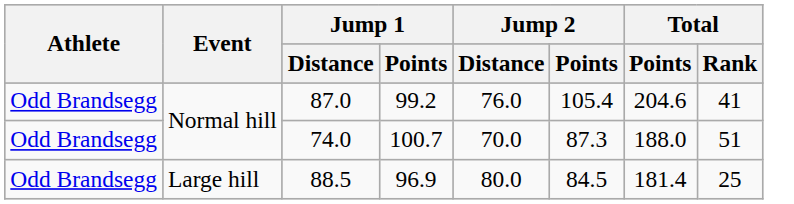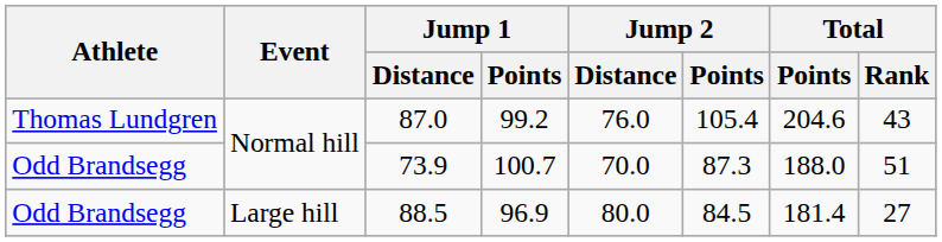 <table class="wikitable" style="font-size:90%">
 <tr>
 <th rowspan="2">Athlete</th>
 <th rowspan="2">Event</th>
 <th colspan="2">Jump 1</th>
 <th colspan="2">Jump 2</th>
 <th colspan="2">Total</th>
 </tr>
 <tr>
 <th>Distance</th>
 <th>Points</th>
 <th>Distance</th>
 <th>Points</th>
 <th>Points</th>
 <th>Rank</th>
 </tr>
 <tr>
-<td><a href='#'>Odd Brandsegg</a></td>
+<td><a href='#'>Thomas Lundgren</a></td>
 <td rowspan="2">Normal hill</td>
 <td align="center">87.0</td>
 <td align="center">99.2</td>
 <td align="center">76.0</td>
 <td align="center">105.4</td>
 <td align="center">204.6</td>
-<td align="center">41</td>
+<td align="center">43</td>
 </tr>
 <tr>
 <td><a href='#'>Odd Brandsegg</a></td>
-<td align="center">74.0</td>
+<td align="center">73.9</td>
 <td align="center">100.7</td>
 <td align="center">70.0</td>
 <td align="center">87.3</td>
 <td align="center">188.0</td>
 <td align="center">51</td>
 </tr>
 <tr>
 <td><a href='#'>Odd Brandsegg</a></td>
 <td>Large hill</td>
 <td align="center">88.5</td>
 <td align="center">96.9</td>
 <td align="center">80.0</td>
 <td align="center">84.5</td>
 <td align="center">181.4</td>
-<td align="center">25</td>
+<td align="center">27</td>
 </tr>
 </table>
